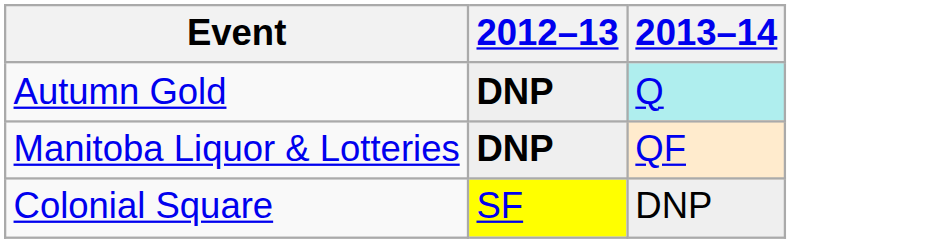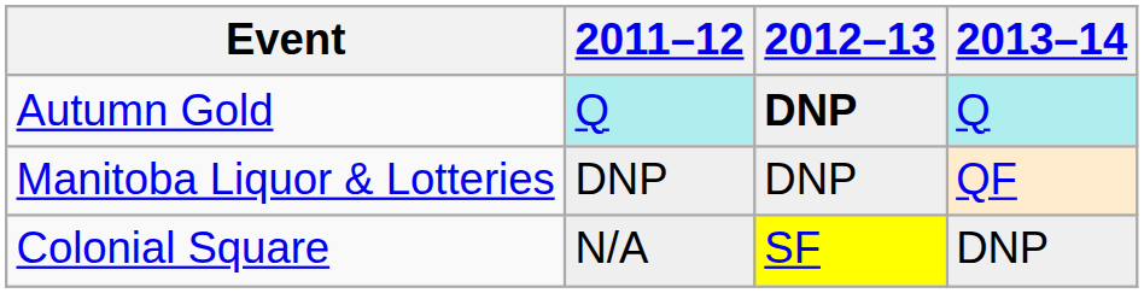 <table class="wikitable">
 <tr>
 <th>Event</th>
+<th><a href='#'>2011–12</a></th>
 <th><a href='#'>2012–13</a></th>
 <th><a href='#'>2013–14</a></th>
 </tr>
 <tr>
 <td><a href='#'>Autumn Gold</a></td>
+<td style="background:#afeeee;"><a href='#'>Q</a></td>
 <td style="background:#EFEFEF;"><strong>DNP</strong></td>
 <td style="background:#afeeee;"><a href='#'>Q</a></td>
 </tr>
 <tr>
 <td><a href='#'>Manitoba Liquor & Lotteries</a></td>
-<td style="background:#EFEFEF;"><strong>DNP</strong></td>
+<td style="background:#EFEFEF;">DNP</td>
+<td style="background:#EFEFEF;">DNP</td>
 <td style="background:#ffebcd;"><a href='#'>QF</a></td>
 </tr>
 <tr>
 <td><a href='#'>Colonial Square</a></td>
+<td style="background:#EFEFEF;">N/A</td>
 <td style="background:yellow;"><a href='#'>SF</a></td>
 <td style="background:#EFEFEF;">DNP</td>
 </tr>
 </table>
